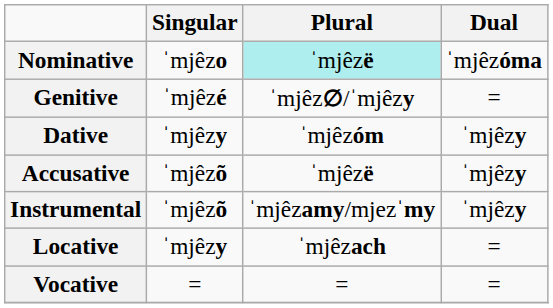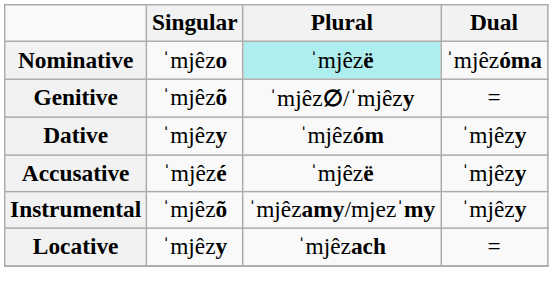 <table class="wikitable" style="text-align:center;">
 <tr>
 <td></td>
 <th>Singular</th>
 <th>Plural</th>
 <th>Dual</th>
 </tr>
 <tr>
 <th>Nominative</th>
 <td>ˈmjêz<strong>o</strong></td>
 <td style="background: paleturquoise;">ˈmjêz<strong>ë</strong></td>
 <td>ˈmjêz<strong>óma</strong></td>
 </tr>
 <tr>
 <th>Genitive</th>
-<td>ˈmjêz<strong>é</strong></td>
+<td>ˈmjêz<strong>õ</strong></td>
 <td>ˈmjêz<strong>∅</strong>/ˈmjêz<strong>y</strong></td>
 <td>= </td>
 </tr>
 <tr>
 <th>Dative</th>
 <td>ˈmjêz<strong>y</strong></td>
 <td>ˈmjêz<strong>óm</strong></td>
 <td>ˈmjêz<strong>y</strong></td>
 </tr>
 <tr>
 <th>Accusative</th>
-<td>ˈmjêz<strong>õ</strong></td>
+<td>ˈmjêz<strong>é</strong></td>
 <td>ˈmjêz<strong>ë</strong></td>
 <td>ˈmjêz<strong>y</strong></td>
 </tr>
 <tr>
 <th>Instrumental</th>
 <td>ˈmjêz<strong>õ</strong></td>
 <td>ˈmjêz<strong>amy</strong>/mjez<strong>ˈmy</strong></td>
 <td>ˈmjêz<strong>y</strong></td>
 </tr>
 <tr>
 <th>Locative</th>
 <td>ˈmjêz<strong>y</strong></td>
 <td>ˈmjêz<strong>ach</strong></td>
 <td>= </td>
 </tr>
 <tr>
-<th>Vocative</th>
-<td>= </td>
-<td>= </td>
-<td>= </td>
-</tr>
-<tr>
 </tr>
 </table>
